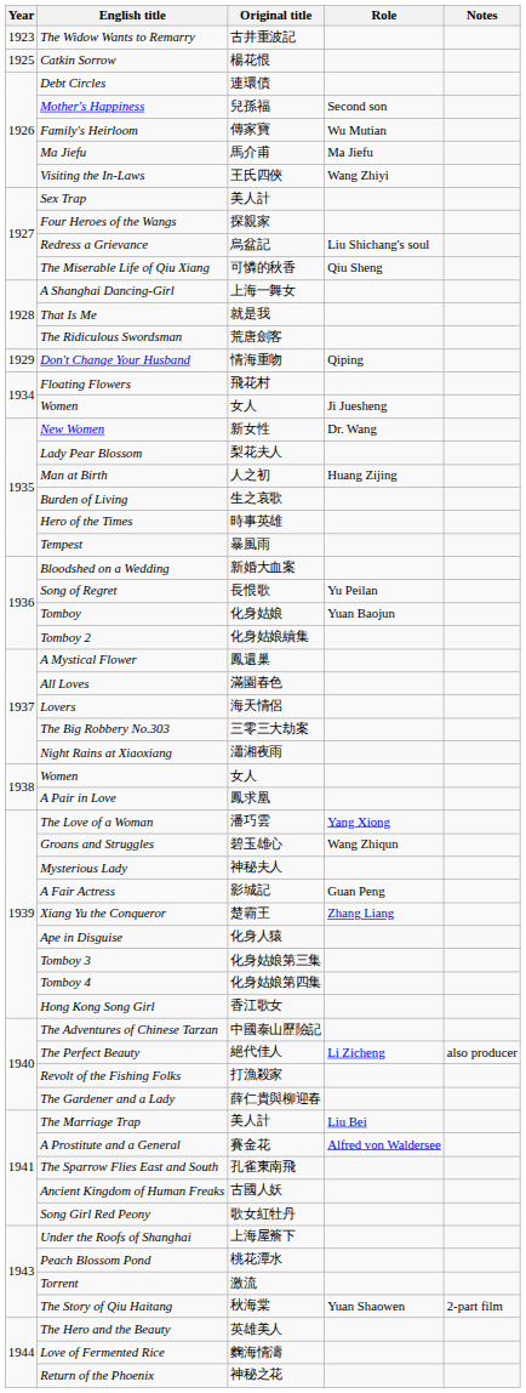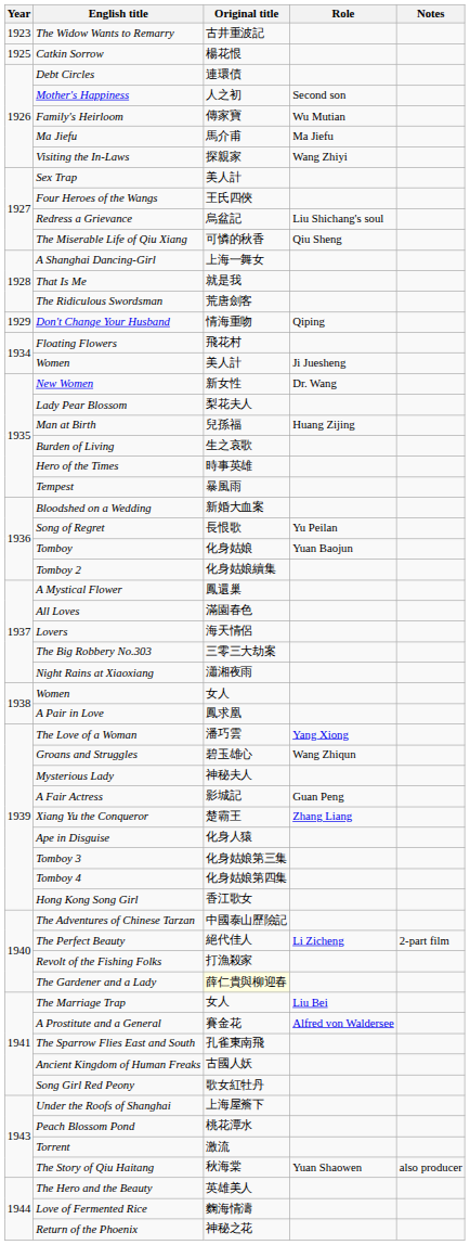 <table class="wikitable sortable">
 <tr>
 <th>Year</th>
 <th>English title</th>
 <th>Original title</th>
 <th>Role</th>
 <th class="unsortable">Notes</th>
 </tr>
 <tr>
 <td>1923</td>
 <td><em>The Widow Wants to Remarry</em></td>
 <td>古井重波記</td>
 <td></td>
 <td></td>
 </tr>
 <tr>
 <td>1925</td>
 <td><em>Catkin Sorrow</em></td>
 <td>楊花恨</td>
 <td></td>
 <td></td>
 </tr>
 <tr>
 <td rowspan=5>1926</td>
 <td><em>Debt Circles</em></td>
 <td>連環債</td>
 <td></td>
 <td></td>
 </tr>
 <tr>
 <td><em><a href='#'>Mother's Happiness</a></em></td>
-<td>兒孫福</td>
+<td>人之初</td>
 <td>Second son</td>
 <td></td>
 </tr>
 <tr>
 <td><em>Family's Heirloom</em></td>
 <td>傳家寶</td>
 <td>Wu Mutian</td>
 <td></td>
 </tr>
 <tr>
 <td><em>Ma Jiefu</em></td>
 <td>馬介甫</td>
 <td>Ma Jiefu</td>
 <td></td>
 </tr>
 <tr>
 <td><em>Visiting the In-Laws</em></td>
-<td>王氏四俠</td>
+<td>探親家</td>
 <td>Wang Zhiyi</td>
 <td></td>
 </tr>
 <tr>
 <td rowspan=4>1927</td>
 <td><em>Sex Trap</em></td>
 <td>美人計</td>
 <td></td>
 <td></td>
 </tr>
 <tr>
 <td><em>Four Heroes of the Wangs</em></td>
-<td>探親家</td>
+<td>王氏四俠</td>
 <td></td>
 <td></td>
 </tr>
 <tr>
 <td><em>Redress a Grievance</em></td>
 <td>烏盆記</td>
 <td>Liu Shichang's soul</td>
 <td></td>
 </tr>
 <tr>
 <td><em>The Miserable Life of Qiu Xiang</em></td>
 <td>可憐的秋香</td>
 <td>Qiu Sheng</td>
 <td></td>
 </tr>
 <tr>
 <td rowspan=3>1928</td>
 <td><em>A Shanghai Dancing-Girl</em></td>
 <td>上海一舞女</td>
 <td></td>
 <td></td>
 </tr>
 <tr>
 <td><em>That Is Me</em></td>
 <td>就是我</td>
 <td></td>
 <td></td>
 </tr>
 <tr>
 <td><em>The Ridiculous Swordsman</em></td>
 <td>荒唐劍客</td>
 <td></td>
 <td></td>
 </tr>
 <tr>
 <td>1929</td>
 <td><em><a href='#'>Don't Change Your Husband</a></em></td>
 <td>情海重吻</td>
 <td>Qiping</td>
 <td></td>
 </tr>
 <tr>
 <td rowspan=2>1934</td>
 <td><em>Floating Flowers</em></td>
 <td>飛花村</td>
 <td></td>
 <td></td>
 </tr>
 <tr>
 <td><em>Women</em></td>
-<td>女人</td>
+<td>美人計</td>
 <td>Ji Juesheng</td>
 <td></td>
 </tr>
 <tr>
 <td rowspan=6>1935</td>
 <td><em><a href='#'>New Women</a></em></td>
 <td>新女性</td>
 <td>Dr. Wang</td>
 <td></td>
 </tr>
 <tr>
 <td><em>Lady Pear Blossom</em></td>
 <td>梨花夫人</td>
 <td></td>
 <td></td>
 </tr>
 <tr>
 <td><em>Man at Birth</em></td>
-<td>人之初</td>
+<td>兒孫福</td>
 <td>Huang Zijing</td>
 <td></td>
 </tr>
 <tr>
 <td><em>Burden of Living</em></td>
 <td>生之哀歌</td>
 <td></td>
 <td></td>
 </tr>
 <tr>
 <td><em>Hero of the Times</em></td>
 <td>時事英雄</td>
 <td></td>
 <td></td>
 </tr>
 <tr>
 <td><em>Tempest</em></td>
 <td>暴風雨</td>
 <td></td>
 <td></td>
 </tr>
 <tr>
 <td rowspan=4>1936</td>
 <td><em>Bloodshed on a Wedding</em></td>
 <td>新婚大血案</td>
 <td></td>
 <td></td>
 </tr>
 <tr>
 <td><em>Song of Regret</em></td>
 <td>長恨歌</td>
 <td>Yu Peilan</td>
 <td></td>
 </tr>
 <tr>
 <td><em>Tomboy</em></td>
 <td>化身姑娘</td>
 <td>Yuan Baojun</td>
 <td></td>
 </tr>
 <tr>
 <td><em>Tomboy 2</em></td>
 <td>化身姑娘續集</td>
 <td></td>
 <td></td>
 </tr>
 <tr>
 <td rowspan=5>1937</td>
 <td><em>A Mystical Flower</em></td>
 <td>鳳還巢</td>
 <td></td>
 <td></td>
 </tr>
 <tr>
 <td><em>All Loves</em></td>
 <td>滿園春色</td>
 <td></td>
 </tr>
 <tr>
 <td><em>Lovers</em></td>
 <td>海天情侶</td>
 <td></td>
 <td></td>
 </tr>
 <tr>
 <td><em>The Big Robbery No.303</em></td>
 <td>三零三大劫案</td>
 <td></td>
 <td></td>
 </tr>
 <tr>
 <td><em>Night Rains at Xiaoxiang</em></td>
 <td>瀟湘夜雨</td>
 <td></td>
 <td></td>
 </tr>
 <tr>
 <td rowspan=2>1938</td>
 <td><em>Women</em></td>
 <td>女人</td>
 <td></td>
 <td></td>
 </tr>
 <tr>
 <td><em>A Pair in Love</em></td>
 <td>鳳求凰</td>
 <td></td>
 <td></td>
 </tr>
 <tr>
 <td rowspan=9>1939</td>
 <td><em>The Love of a Woman</em></td>
 <td>潘巧雲</td>
 <td><a href='#'>Yang Xiong</a></td>
 <td></td>
 </tr>
 <tr>
 <td><em>Groans and Struggles</em></td>
 <td>碧玉雄心</td>
 <td>Wang Zhiqun</td>
 <td></td>
 </tr>
 <tr>
 <td><em>Mysterious Lady</em></td>
 <td>神秘夫人</td>
 <td></td>
 <td></td>
 </tr>
 <tr>
 <td><em>A Fair Actress</em></td>
 <td>影城記</td>
 <td>Guan Peng</td>
 <td></td>
 </tr>
 <tr>
 <td><em>Xiang Yu the Conqueror</em></td>
 <td>楚霸王</td>
 <td><a href='#'>Zhang Liang</a></td>
 <td></td>
 </tr>
 <tr>
 <td><em>Ape in Disguise</em></td>
 <td>化身人猿</td>
 <td></td>
 <td></td>
 </tr>
 <tr>
 <td><em>Tomboy 3</em></td>
 <td>化身姑娘第三集</td>
 <td></td>
 <td></td>
 </tr>
 <tr>
 <td><em>Tomboy 4</em></td>
 <td>化身姑娘第四集</td>
 <td></td>
 <td></td>
 </tr>
 <tr>
 <td><em>Hong Kong Song Girl</em></td>
 <td>香江歌女</td>
 <td></td>
 <td></td>
 </tr>
 <tr>
 <td rowspan=4>1940</td>
 <td><em>The Adventures of Chinese Tarzan</em></td>
 <td>中國泰山歷險記</td>
 <td></td>
 <td></td>
 </tr>
 <tr>
 <td><em>The Perfect Beauty</em></td>
 <td>絕代佳人</td>
 <td><a href='#'>Li Zicheng</a></td>
-<td>also producer</td>
+<td>2-part film</td>
 </tr>
 <tr>
 <td><em>Revolt of the Fishing Folks</em></td>
 <td>打漁殺家</td>
 <td></td>
 <td></td>
 </tr>
 <tr>
 <td><em>The Gardener and a Lady</em></td>
-<td>薛仁貴與柳迎春</td>
+<td style="background: lightyellow;">薛仁貴與柳迎春</td>
 <td></td>
 <td></td>
 </tr>
 <tr>
 <td rowspan=5>1941</td>
 <td><em>The Marriage Trap</em></td>
-<td>美人計</td>
+<td>女人</td>
 <td><a href='#'>Liu Bei</a></td>
 <td></td>
 </tr>
 <tr>
 <td><em>A Prostitute and a General</em></td>
 <td>賽金花</td>
 <td><a href='#'>Alfred von Waldersee</a></td>
 <td></td>
 </tr>
 <tr>
 <td><em>The Sparrow Flies East and South</em></td>
 <td>孔雀東南飛</td>
 <td></td>
 <td></td>
 </tr>
 <tr>
 <td><em>Ancient Kingdom of Human Freaks</em></td>
 <td>古國人妖</td>
 <td></td>
 <td></td>
 </tr>
 <tr>
 <td><em>Song Girl Red Peony</em></td>
 <td>歌女紅牡丹</td>
 <td></td>
 <td></td>
 </tr>
 <tr>
 <td rowspan=4>1943</td>
 <td><em>Under the Roofs of Shanghai</em></td>
 <td>上海屋簷下</td>
 <td></td>
 <td></td>
 </tr>
 <tr>
 <td><em>Peach Blossom Pond</em></td>
 <td>桃花潭水</td>
 <td></td>
 <td></td>
 </tr>
 <tr>
 <td><em>Torrent</em></td>
 <td>激流</td>
 <td></td>
 <td></td>
 </tr>
 <tr>
 <td><em>The Story of Qiu Haitang</em></td>
 <td>秋海棠</td>
 <td>Yuan Shaowen</td>
-<td>2-part film</td>
+<td>also producer</td>
 </tr>
 <tr>
 <td rowspan=3>1944</td>
 <td><em>The Hero and the Beauty</em></td>
 <td>英雄美人</td>
 <td></td>
 <td></td>
 </tr>
 <tr>
 <td><em>Love of Fermented Rice</em></td>
 <td>麴海情濤</td>
 <td></td>
 <td></td>
 </tr>
 <tr>
 <td><em>Return of the Phoenix</em></td>
 <td>神秘之花</td>
 <td></td>
 <td></td>
 </tr>
 </table>
